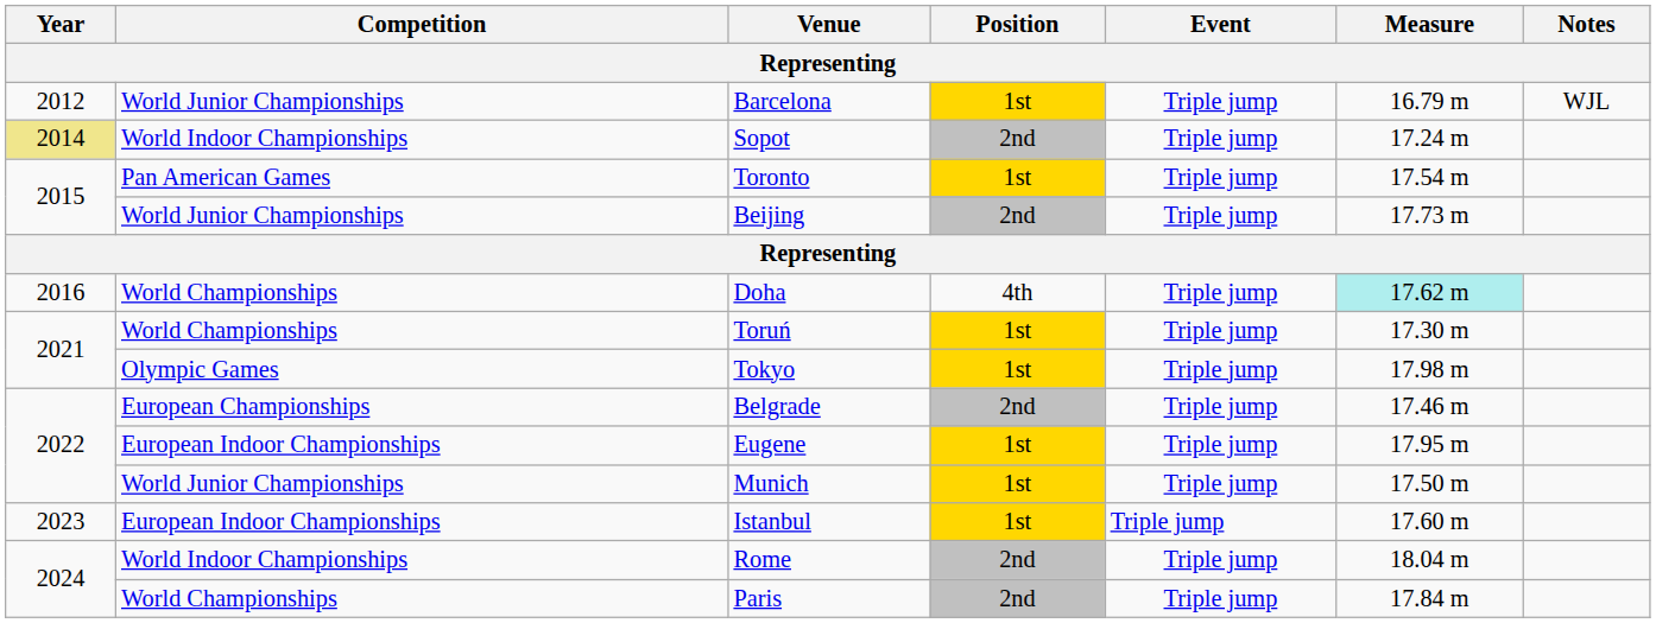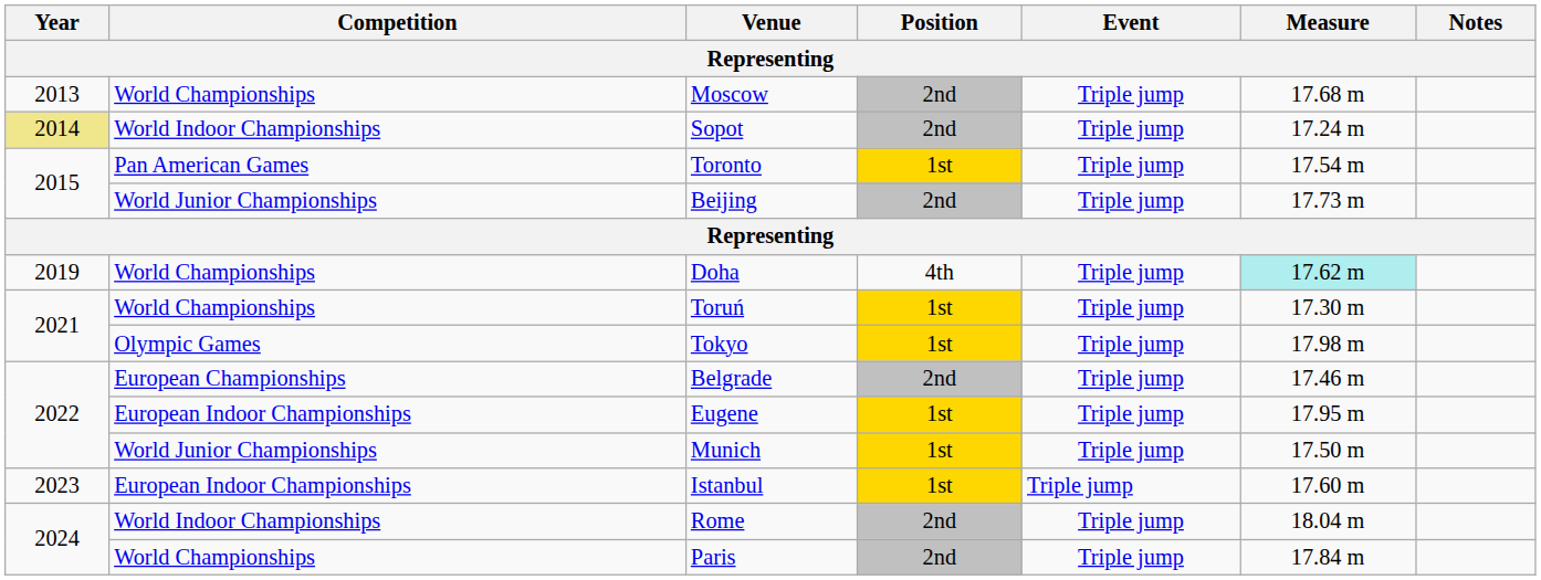 <table class="wikitable" style="width:55%; text-align:center;">
 <tr>
 <th>Year</th>
 <th>Competition</th>
 <th>Venue</th>
 <th>Position</th>
 <th>Event</th>
 <th>Measure</th>
 <th>Notes</th>
 </tr>
 <tr>
 <th colspan="7">Representing </th>
 </tr>
 <tr>
-<td>2012</td>
-<td style="text-align:left;"><a href='#'>World Junior Championships</a></td>
-<td style="text-align:left;"><a href='#'>Barcelona</a></td>
-<td style="background:gold;">1st</td>
+<td>2013</td>
+<td style="text-align:left;"><a href='#'>World Championships</a></td>
+<td style="text-align:left;"><a href='#'>Moscow</a></td>
+<td style="background:silver;">2nd</td>
 <td><a href='#'>Triple jump</a></td>
-<td>16.79 m</td>
-<td>WJL</td>
+<td>17.68 m</td>
+<td></td>
 </tr>
 <tr>
 <td style="background: khaki;">2014</td>
 <td style="text-align:left;"><a href='#'>World Indoor Championships</a></td>
 <td style="text-align:left;"><a href='#'>Sopot</a></td>
 <td style="background:silver;">2nd</td>
 <td><a href='#'>Triple jump</a></td>
 <td>17.24 m</td>
 <td></td>
 </tr>
 <tr>
 <td rowspan=2>2015</td>
 <td style="text-align:left;"><a href='#'>Pan American Games</a></td>
 <td style="text-align:left;"><a href='#'>Toronto</a></td>
 <td style="background:gold;">1st</td>
 <td><a href='#'>Triple jump</a></td>
 <td>17.54 m</td>
 <td></td>
 </tr>
 <tr>
 <td style="text-align:left;"><a href='#'>World Junior Championships</a></td>
 <td style="text-align:left;"><a href='#'>Beijing</a></td>
 <td style="background:silver;">2nd</td>
 <td><a href='#'>Triple jump</a></td>
 <td>17.73 m</td>
 <td></td>
 </tr>
 <tr>
 <th colspan="7">Representing </th>
 </tr>
 <tr>
-<td>2016</td>
+<td>2019</td>
 <td style="text-align:left;"><a href='#'>World Championships</a></td>
 <td style="text-align:left;"><a href='#'>Doha</a></td>
 <td>4th</td>
 <td><a href='#'>Triple jump</a></td>
 <td style="background: paleturquoise;">17.62 m</td>
 <td></td>
 </tr>
 <tr>
 <td rowspan=2>2021</td>
 <td style="text-align:left;"><a href='#'>World Championships</a></td>
 <td style="text-align:left;"><a href='#'>Toruń</a></td>
 <td style="background:gold;">1st</td>
 <td><a href='#'>Triple jump</a></td>
 <td>17.30 m</td>
 <td></td>
 </tr>
 <tr>
 <td style="text-align:left;"><a href='#'>Olympic Games</a></td>
 <td style="text-align:left;"><a href='#'>Tokyo</a></td>
 <td style="background:gold;">1st</td>
 <td><a href='#'>Triple jump</a></td>
 <td>17.98 m</td>
 <td></td>
 </tr>
 <tr>
 <td rowspan=3>2022</td>
 <td style="text-align:left;"><a href='#'>European Championships</a></td>
 <td style="text-align:left;"><a href='#'>Belgrade</a></td>
 <td style="background:silver;">2nd</td>
 <td><a href='#'>Triple jump</a></td>
 <td>17.46 m</td>
 <td></td>
 </tr>
 <tr>
 <td style="text-align:left;"><a href='#'>European Indoor Championships</a></td>
 <td style="text-align:left;"><a href='#'>Eugene</a></td>
 <td style="background:gold;">1st</td>
 <td><a href='#'>Triple jump</a></td>
 <td>17.95 m</td>
 <td></td>
 </tr>
 <tr>
 <td style="text-align:left;"><a href='#'>World Junior Championships</a></td>
 <td style="text-align:left;"><a href='#'>Munich</a></td>
 <td style="background:gold;">1st</td>
 <td><a href='#'>Triple jump</a></td>
 <td>17.50 m</td>
 <td></td>
 </tr>
 <tr>
 <td>2023</td>
 <td style="text-align:left;"><a href='#'>European Indoor Championships</a></td>
 <td style="text-align:left;"><a href='#'>Istanbul</a></td>
 <td style="background:gold;">1st</td>
 <td style="text-align:left;"><a href='#'>Triple jump</a></td>
 <td>17.60 m</td>
 <td></td>
 </tr>
 <tr>
 <td rowspan=2>2024</td>
 <td style="text-align:left;"><a href='#'>World Indoor Championships</a></td>
 <td style="text-align:left;"><a href='#'>Rome</a></td>
 <td bgcolor=silveR>2nd</td>
 <td><a href='#'>Triple jump</a></td>
 <td>18.04 m</td>
 <td></td>
 </tr>
 <tr>
 <td style="text-align:left;"><a href='#'>World Championships</a></td>
 <td style="text-align:left;"><a href='#'>Paris</a></td>
 <td bgcolor=silveR>2nd</td>
 <td><a href='#'>Triple jump</a></td>
 <td>17.84 m</td>
 </tr>
 </table>
